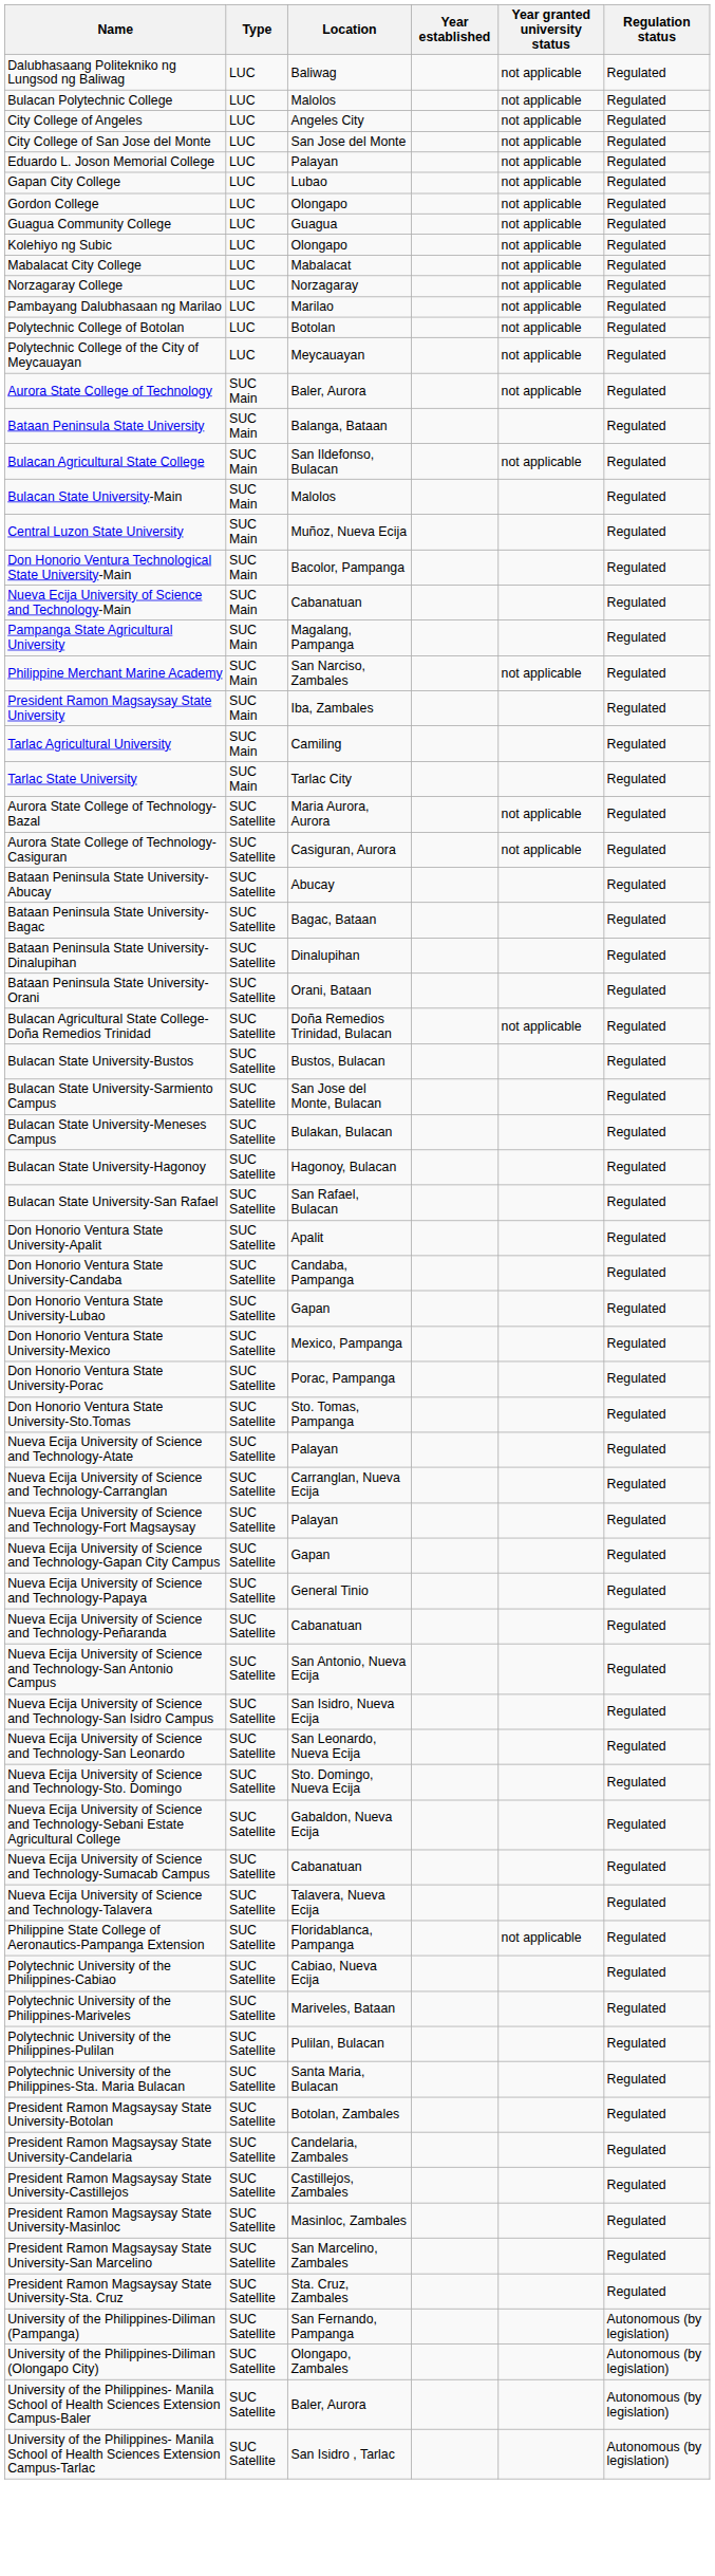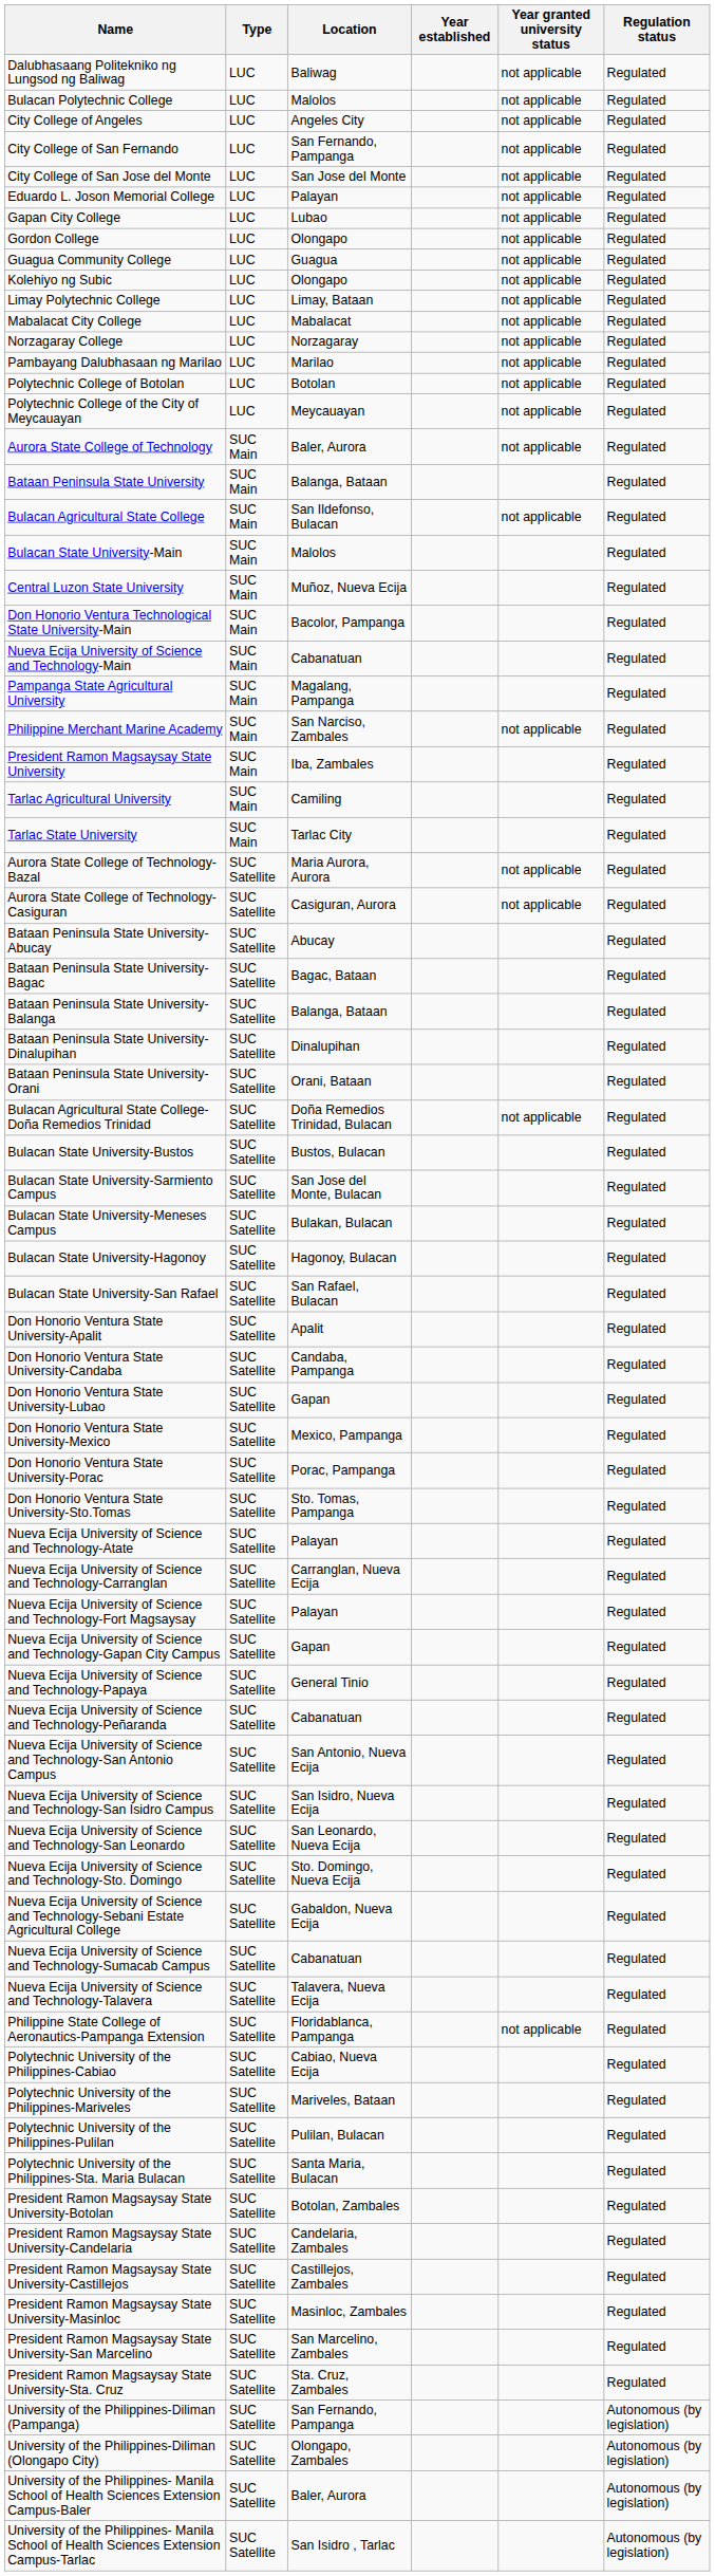 <table class="wikitable sortable static-row-numbers">
 <tr>
 <th>Name</th>
 <th>Type</th>
 <th class="unsortable">Location</th>
 <th>Year established</th>
 <th style="vertical-align:middle;">Year granted university status</th>
 <th style="vertical-align:middle;">Regulation status</th>
 </tr>
 <tr>
 <td>Dalubhasaang Politekniko ng Lungsod ng Baliwag</td>
 <td>LUC</td>
 <td>Baliwag</td>
 <td></td>
 <td style="vertical-align:middle;">not applicable</td>
 <td style="vertical-align:middle;">Regulated</td>
 </tr>
 <tr>
 <td>Bulacan Polytechnic College</td>
 <td>LUC</td>
 <td>Malolos</td>
 <td></td>
 <td style="vertical-align:middle;">not applicable</td>
 <td style="vertical-align:middle;">Regulated</td>
 </tr>
 <tr>
 <td>City College of Angeles</td>
 <td>LUC</td>
 <td>Angeles City</td>
+<td></td>
+<td style="vertical-align:middle;">not applicable</td>
+<td style="vertical-align:middle;">Regulated</td>
+</tr>
+<tr>
+<td>City College of San Fernando</td>
+<td>LUC</td>
+<td>San Fernando, Pampanga</td>
 <td></td>
 <td style="vertical-align:middle;">not applicable</td>
 <td style="vertical-align:middle;">Regulated</td>
 </tr>
 <tr>
 <td>City College of San Jose del Monte</td>
 <td>LUC</td>
 <td>San Jose del Monte</td>
 <td></td>
 <td style="vertical-align:middle;">not applicable</td>
 <td style="vertical-align:middle;">Regulated</td>
 </tr>
 <tr>
 <td>Eduardo L. Joson Memorial College</td>
 <td>LUC</td>
 <td>Palayan</td>
 <td></td>
 <td style="vertical-align:middle;">not applicable</td>
 <td style="vertical-align:middle;">Regulated</td>
 </tr>
 <tr>
 <td>Gapan City College</td>
 <td>LUC</td>
 <td>Lubao</td>
 <td></td>
 <td style="vertical-align:middle;">not applicable</td>
 <td style="vertical-align:middle;">Regulated</td>
 </tr>
 <tr>
 <td>Gordon College</td>
 <td>LUC</td>
 <td>Olongapo</td>
 <td></td>
 <td style="vertical-align:middle;">not applicable</td>
 <td style="vertical-align:middle;">Regulated</td>
 </tr>
 <tr>
 <td>Guagua Community College</td>
 <td>LUC</td>
 <td>Guagua</td>
 <td></td>
 <td style="vertical-align:middle;">not applicable</td>
 <td style="vertical-align:middle;">Regulated</td>
 </tr>
 <tr>
 <td>Kolehiyo ng Subic</td>
 <td>LUC</td>
 <td>Olongapo</td>
+<td></td>
+<td style="vertical-align:middle;">not applicable</td>
+<td style="vertical-align:middle;">Regulated</td>
+</tr>
+<tr>
+<td>Limay Polytechnic College</td>
+<td>LUC</td>
+<td>Limay, Bataan</td>
 <td></td>
 <td style="vertical-align:middle;">not applicable</td>
 <td style="vertical-align:middle;">Regulated</td>
 </tr>
 <tr>
 <td>Mabalacat City College</td>
 <td>LUC</td>
 <td>Mabalacat</td>
 <td></td>
 <td style="vertical-align:middle;">not applicable</td>
 <td style="vertical-align:middle;">Regulated</td>
 </tr>
 <tr>
 <td>Norzagaray College</td>
 <td>LUC</td>
 <td>Norzagaray</td>
 <td></td>
 <td style="vertical-align:middle;">not applicable</td>
 <td style="vertical-align:middle;">Regulated</td>
 </tr>
 <tr>
 <td>Pambayang Dalubhasaan ng Marilao</td>
 <td>LUC</td>
 <td>Marilao</td>
 <td></td>
 <td style="vertical-align:middle;">not applicable</td>
 <td style="vertical-align:middle;">Regulated</td>
 </tr>
 <tr>
 <td>Polytechnic College of Botolan</td>
 <td>LUC</td>
 <td>Botolan</td>
 <td></td>
 <td style="vertical-align:middle;">not applicable</td>
 <td style="vertical-align:middle;">Regulated</td>
 </tr>
 <tr>
 <td>Polytechnic College of the City of Meycauayan</td>
 <td>LUC</td>
 <td>Meycauayan</td>
 <td></td>
 <td style="vertical-align:middle;">not applicable</td>
 <td style="vertical-align:middle;">Regulated</td>
 </tr>
 <tr>
 <td><a href='#'>Aurora State College of Technology</a></td>
 <td>SUC Main</td>
 <td>Baler, Aurora</td>
 <td></td>
 <td style="vertical-align:middle;">not applicable</td>
 <td style="vertical-align:middle;">Regulated</td>
 </tr>
 <tr>
 <td><a href='#'>Bataan Peninsula State University</a></td>
 <td>SUC Main</td>
 <td>Balanga, Bataan</td>
 <td></td>
 <td></td>
 <td style="vertical-align:middle;">Regulated</td>
 </tr>
 <tr>
 <td><a href='#'>Bulacan Agricultural State College</a></td>
 <td>SUC Main</td>
 <td>San Ildefonso, Bulacan</td>
 <td></td>
 <td style="vertical-align:middle;">not applicable</td>
 <td style="vertical-align:middle;">Regulated</td>
 </tr>
 <tr>
 <td><a href='#'>Bulacan State University</a>-Main</td>
 <td>SUC Main</td>
 <td>Malolos</td>
 <td></td>
 <td></td>
 <td style="vertical-align:middle;">Regulated</td>
 </tr>
 <tr>
 <td><a href='#'>Central Luzon State University</a></td>
 <td>SUC Main</td>
 <td>Muñoz, Nueva Ecija</td>
 <td></td>
 <td></td>
 <td style="vertical-align:middle;">Regulated</td>
 </tr>
 <tr>
 <td><a href='#'>Don Honorio Ventura Technological State University</a>-Main</td>
 <td>SUC Main</td>
 <td>Bacolor, Pampanga</td>
 <td></td>
 <td></td>
 <td style="vertical-align:middle;">Regulated</td>
 </tr>
 <tr>
 <td><a href='#'>Nueva Ecija University of Science and Technology</a>-Main</td>
 <td>SUC Main</td>
 <td>Cabanatuan</td>
 <td></td>
 <td></td>
 <td style="vertical-align:middle;">Regulated</td>
 </tr>
 <tr>
 <td><a href='#'>Pampanga State Agricultural University</a></td>
 <td>SUC Main</td>
 <td>Magalang, Pampanga</td>
 <td></td>
 <td></td>
 <td style="vertical-align:middle;">Regulated</td>
 </tr>
 <tr>
 <td><a href='#'>Philippine Merchant Marine Academy</a></td>
 <td>SUC Main</td>
 <td>San Narciso, Zambales</td>
 <td></td>
 <td style="vertical-align:middle;">not applicable</td>
 <td style="vertical-align:middle;">Regulated</td>
 </tr>
 <tr>
 <td><a href='#'>President Ramon Magsaysay State University</a></td>
 <td>SUC Main</td>
 <td>Iba, Zambales</td>
 <td></td>
 <td></td>
 <td style="vertical-align:middle;">Regulated</td>
 </tr>
 <tr>
 <td><a href='#'>Tarlac Agricultural University</a></td>
 <td>SUC Main</td>
 <td>Camiling</td>
 <td></td>
 <td></td>
 <td style="vertical-align:middle;">Regulated</td>
 </tr>
 <tr>
 <td><a href='#'>Tarlac State University</a></td>
 <td>SUC Main</td>
 <td>Tarlac City</td>
 <td></td>
 <td></td>
 <td style="vertical-align:middle;">Regulated</td>
 </tr>
 <tr>
 <td>Aurora State College of Technology-Bazal</td>
 <td>SUC Satellite</td>
 <td>Maria Aurora, Aurora</td>
 <td></td>
 <td style="vertical-align:middle;">not applicable</td>
 <td style="vertical-align:middle;">Regulated</td>
 </tr>
 <tr>
 <td>Aurora State College of Technology-Casiguran</td>
 <td>SUC Satellite</td>
 <td>Casiguran, Aurora</td>
 <td></td>
 <td style="vertical-align:middle;">not applicable</td>
 <td style="vertical-align:middle;">Regulated</td>
 </tr>
 <tr>
 <td>Bataan Peninsula State University-Abucay</td>
 <td>SUC Satellite</td>
 <td>Abucay</td>
 <td></td>
 <td></td>
 <td style="vertical-align:middle;">Regulated</td>
 </tr>
 <tr>
 <td>Bataan Peninsula State University-Bagac</td>
 <td>SUC Satellite</td>
 <td>Bagac, Bataan</td>
+<td></td>
+<td></td>
+<td style="vertical-align:middle;">Regulated</td>
+</tr>
+<tr>
+<td>Bataan Peninsula State University-Balanga</td>
+<td>SUC Satellite</td>
+<td>Balanga, Bataan</td>
 <td></td>
 <td></td>
 <td style="vertical-align:middle;">Regulated</td>
 </tr>
 <tr>
 <td>Bataan Peninsula State University-Dinalupihan</td>
 <td>SUC Satellite</td>
 <td>Dinalupihan</td>
 <td></td>
 <td></td>
 <td style="vertical-align:middle;">Regulated</td>
 </tr>
 <tr>
 <td>Bataan Peninsula State University-Orani</td>
 <td>SUC Satellite</td>
 <td>Orani, Bataan</td>
 <td></td>
 <td></td>
 <td style="vertical-align:middle;">Regulated</td>
 </tr>
 <tr>
 <td>Bulacan Agricultural State College-Doña Remedios Trinidad</td>
 <td>SUC Satellite</td>
 <td>Doña Remedios Trinidad, Bulacan</td>
 <td></td>
 <td style="vertical-align:middle;">not applicable</td>
 <td style="vertical-align:middle;">Regulated</td>
 </tr>
 <tr>
 <td>Bulacan State University-Bustos</td>
 <td>SUC Satellite</td>
 <td>Bustos, Bulacan</td>
 <td></td>
 <td></td>
 <td style="vertical-align:middle;">Regulated</td>
 </tr>
 <tr>
 <td>Bulacan State University-Sarmiento Campus</td>
 <td>SUC Satellite</td>
 <td>San Jose del Monte, Bulacan</td>
 <td></td>
 <td></td>
 <td style="vertical-align:middle;">Regulated</td>
 </tr>
 <tr>
 <td>Bulacan State University-Meneses Campus</td>
 <td>SUC Satellite</td>
 <td>Bulakan, Bulacan</td>
 <td></td>
 <td></td>
 <td style="vertical-align:middle;">Regulated</td>
 </tr>
 <tr>
 <td>Bulacan State University-Hagonoy</td>
 <td>SUC Satellite</td>
 <td>Hagonoy, Bulacan</td>
 <td></td>
 <td></td>
 <td style="vertical-align:middle;">Regulated</td>
 </tr>
 <tr>
 <td>Bulacan State University-San Rafael</td>
 <td>SUC Satellite</td>
 <td>San Rafael, Bulacan</td>
 <td></td>
 <td></td>
 <td style="vertical-align:middle;">Regulated</td>
 </tr>
 <tr>
 <td>Don Honorio Ventura State University-Apalit</td>
 <td>SUC Satellite</td>
 <td>Apalit</td>
 <td></td>
 <td></td>
 <td style="vertical-align:middle;">Regulated</td>
 </tr>
 <tr>
 <td>Don Honorio Ventura State University-Candaba</td>
 <td>SUC Satellite</td>
 <td>Candaba, Pampanga</td>
 <td></td>
 <td></td>
 <td style="vertical-align:middle;">Regulated</td>
 </tr>
 <tr>
 <td>Don Honorio Ventura State University-Lubao</td>
 <td>SUC Satellite</td>
 <td>Gapan</td>
 <td></td>
 <td></td>
 <td style="vertical-align:middle;">Regulated</td>
 </tr>
 <tr>
 <td>Don Honorio Ventura State University-Mexico</td>
 <td>SUC Satellite</td>
 <td>Mexico, Pampanga</td>
 <td></td>
 <td></td>
 <td style="vertical-align:middle;">Regulated</td>
 </tr>
 <tr>
 <td>Don Honorio Ventura State University-Porac</td>
 <td>SUC Satellite</td>
 <td>Porac, Pampanga</td>
 <td></td>
 <td></td>
 <td style="vertical-align:middle;">Regulated</td>
 </tr>
 <tr>
 <td>Don Honorio Ventura State University-Sto.Tomas</td>
 <td>SUC Satellite</td>
 <td>Sto. Tomas, Pampanga</td>
 <td></td>
 <td></td>
 <td style="vertical-align:middle;">Regulated</td>
 </tr>
 <tr>
 <td>Nueva Ecija University of Science and Technology-Atate</td>
 <td>SUC Satellite</td>
 <td>Palayan</td>
 <td></td>
 <td></td>
 <td style="vertical-align:middle;">Regulated</td>
 </tr>
 <tr>
 <td>Nueva Ecija University of Science and Technology-Carranglan</td>
 <td>SUC Satellite</td>
 <td>Carranglan, Nueva Ecija</td>
 <td></td>
 <td></td>
 <td style="vertical-align:middle;">Regulated</td>
 </tr>
 <tr>
 <td>Nueva Ecija University of Science and Technology-Fort Magsaysay</td>
 <td>SUC Satellite</td>
 <td>Palayan</td>
 <td></td>
 <td></td>
 <td style="vertical-align:middle;">Regulated</td>
 </tr>
 <tr>
 <td>Nueva Ecija University of Science and Technology-Gapan City Campus</td>
 <td>SUC Satellite</td>
 <td>Gapan</td>
 <td></td>
 <td></td>
 <td style="vertical-align:middle;">Regulated</td>
 </tr>
 <tr>
 <td>Nueva Ecija University of Science and Technology-Papaya</td>
 <td>SUC Satellite</td>
 <td>General Tinio</td>
 <td></td>
 <td></td>
 <td style="vertical-align:middle;">Regulated</td>
 </tr>
 <tr>
 <td>Nueva Ecija University of Science and Technology-Peñaranda</td>
 <td>SUC Satellite</td>
 <td>Cabanatuan</td>
 <td></td>
 <td></td>
 <td style="vertical-align:middle;">Regulated</td>
 </tr>
 <tr>
 <td>Nueva Ecija University of Science and Technology-San Antonio Campus</td>
 <td>SUC Satellite</td>
 <td>San Antonio, Nueva Ecija</td>
 <td></td>
 <td></td>
 <td style="vertical-align:middle;">Regulated</td>
 </tr>
 <tr>
 <td>Nueva Ecija University of Science and Technology-San Isidro Campus</td>
 <td>SUC Satellite</td>
 <td>San Isidro, Nueva Ecija</td>
 <td></td>
 <td></td>
 <td style="vertical-align:middle;">Regulated</td>
 </tr>
 <tr>
 <td>Nueva Ecija University of Science and Technology-San Leonardo</td>
 <td>SUC Satellite</td>
 <td>San Leonardo, Nueva Ecija</td>
 <td></td>
 <td></td>
 <td style="vertical-align:middle;">Regulated</td>
 </tr>
 <tr>
 <td>Nueva Ecija University of Science and Technology-Sto. Domingo</td>
 <td>SUC Satellite</td>
 <td>Sto. Domingo, Nueva Ecija</td>
 <td></td>
 <td></td>
 <td style="vertical-align:middle;">Regulated</td>
 </tr>
 <tr>
 <td>Nueva Ecija University of Science and Technology-Sebani Estate Agricultural College</td>
 <td>SUC Satellite</td>
 <td>Gabaldon, Nueva Ecija</td>
 <td></td>
 <td></td>
 <td style="vertical-align:middle;">Regulated</td>
 </tr>
 <tr>
 <td>Nueva Ecija University of Science and Technology-Sumacab Campus</td>
 <td>SUC Satellite</td>
 <td>Cabanatuan</td>
 <td></td>
 <td></td>
 <td style="vertical-align:middle;">Regulated</td>
 </tr>
 <tr>
 <td>Nueva Ecija University of Science and Technology-Talavera</td>
 <td>SUC Satellite</td>
 <td>Talavera, Nueva Ecija</td>
 <td></td>
 <td></td>
 <td style="vertical-align:middle;">Regulated</td>
 </tr>
 <tr>
 <td>Philippine State College of Aeronautics-Pampanga Extension</td>
 <td>SUC Satellite</td>
 <td>Floridablanca, Pampanga</td>
 <td></td>
 <td style="vertical-align:middle;">not applicable</td>
 <td style="vertical-align:middle;">Regulated</td>
 </tr>
 <tr>
 <td>Polytechnic University of the Philippines-Cabiao</td>
 <td>SUC Satellite</td>
 <td>Cabiao, Nueva Ecija</td>
 <td></td>
 <td></td>
 <td style="vertical-align:middle;">Regulated</td>
 </tr>
 <tr>
 <td>Polytechnic University of the Philippines-Mariveles</td>
 <td>SUC Satellite</td>
 <td>Mariveles, Bataan</td>
 <td></td>
 <td></td>
 <td style="vertical-align:middle;">Regulated</td>
 </tr>
 <tr>
 <td>Polytechnic University of the Philippines-Pulilan</td>
 <td>SUC Satellite</td>
 <td>Pulilan, Bulacan</td>
 <td></td>
 <td></td>
 <td style="vertical-align:middle;">Regulated</td>
 </tr>
 <tr>
 <td>Polytechnic University of the Philippines-Sta. Maria Bulacan</td>
 <td>SUC Satellite</td>
 <td>Santa Maria, Bulacan</td>
 <td></td>
 <td></td>
 <td style="vertical-align:middle;">Regulated</td>
 </tr>
 <tr>
 <td>President Ramon Magsaysay State University-Botolan</td>
 <td>SUC Satellite</td>
 <td>Botolan, Zambales</td>
 <td></td>
 <td></td>
 <td style="vertical-align:middle;">Regulated</td>
 </tr>
 <tr>
 <td>President Ramon Magsaysay State University-Candelaria</td>
 <td>SUC Satellite</td>
 <td>Candelaria, Zambales</td>
 <td></td>
 <td></td>
 <td style="vertical-align:middle;">Regulated</td>
 </tr>
 <tr>
 <td>President Ramon Magsaysay State University-Castillejos</td>
 <td>SUC Satellite</td>
 <td>Castillejos, Zambales</td>
 <td></td>
 <td></td>
 <td style="vertical-align:middle;">Regulated</td>
 </tr>
 <tr>
 <td>President Ramon Magsaysay State University-Masinloc</td>
 <td>SUC Satellite</td>
 <td>Masinloc, Zambales</td>
 <td></td>
 <td></td>
 <td style="vertical-align:middle;">Regulated</td>
 </tr>
 <tr>
 <td>President Ramon Magsaysay State University-San Marcelino</td>
 <td>SUC Satellite</td>
 <td>San Marcelino, Zambales</td>
 <td></td>
 <td></td>
 <td style="vertical-align:middle;">Regulated</td>
 </tr>
 <tr>
 <td>President Ramon Magsaysay State University-Sta. Cruz</td>
 <td>SUC Satellite</td>
 <td>Sta. Cruz, Zambales</td>
 <td></td>
 <td></td>
 <td style="vertical-align:middle;">Regulated</td>
 </tr>
 <tr>
 <td>University of the Philippines-Diliman (Pampanga)</td>
 <td>SUC Satellite</td>
 <td>San Fernando, Pampanga</td>
 <td></td>
 <td></td>
 <td style="vertical-align:middle;">Autonomous (by legislation)</td>
 </tr>
 <tr>
 <td>University of the Philippines-Diliman (Olongapo City)</td>
 <td>SUC Satellite</td>
 <td>Olongapo, Zambales</td>
 <td></td>
 <td></td>
 <td style="vertical-align:middle;">Autonomous (by legislation)</td>
 </tr>
 <tr>
 <td>University of the Philippines- Manila School of Health Sciences Extension Campus-Baler</td>
 <td>SUC Satellite</td>
 <td>Baler, Aurora</td>
 <td></td>
 <td></td>
 <td style="vertical-align:middle;">Autonomous (by legislation)</td>
 </tr>
 <tr>
 <td>University of the Philippines- Manila School of Health Sciences Extension Campus-Tarlac</td>
 <td>SUC Satellite</td>
 <td>San Isidro , Tarlac</td>
 <td></td>
 <td></td>
 <td style="vertical-align:middle;">Autonomous (by legislation)</td>
 </tr>
 </table>
